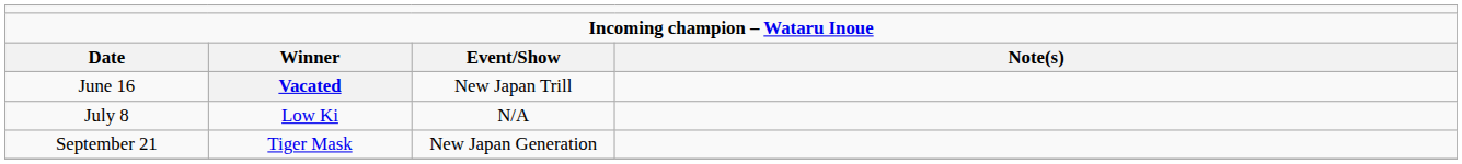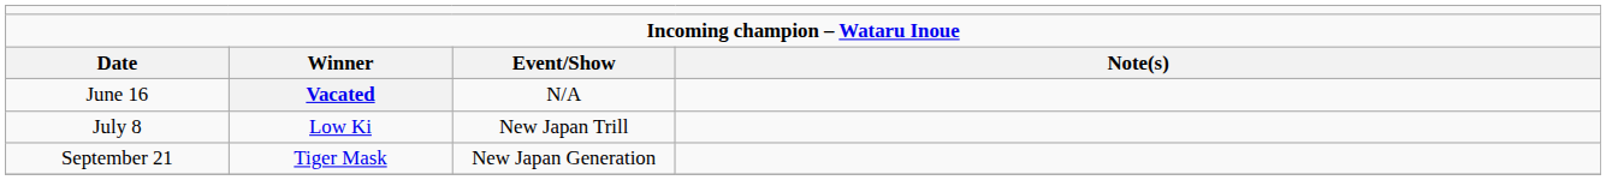 <table class="wikitable" style="text-align:center; width:100%;">
 <tr>
 <td colspan="5"></td>
 </tr>
 <tr>
 <td colspan="5"><strong>Incoming champion – <a href='#'>Wataru Inoue</a></strong></td>
 </tr>
 <tr>
 <th width=14%>Date</th>
 <th width=14%>Winner</th>
 <th width=14%>Event/Show</th>
 <th width=58%>Note(s)</th>
 </tr>
 <tr>
 <td>June 16</td>
 <th><a href='#'>Vacated</a></th>
-<td>New Japan Trill</td>
+<td>N/A</td>
 <td align="left"></td>
 </tr>
 <tr>
 <td>July 8</td>
 <td><a href='#'>Low Ki</a></td>
-<td>N/A</td>
+<td>New Japan Trill</td>
 <td align="left"></td>
 </tr>
 <tr>
 <td>September 21</td>
 <td><a href='#'>Tiger Mask</a></td>
 <td>New Japan Generation</td>
 <td align="left"></td>
 </tr>
 <tr>
 </tr>
 </table>
